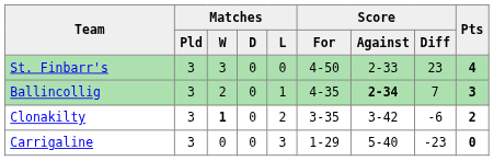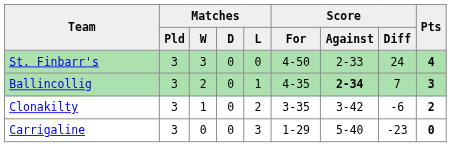 <table style=border-collapse:collapse border=1 cellspacing=0 cellpadding=5>
 <tr align=center bgcolor=#efefef>
 <th rowspan=2 width=165>Team</th>
 <th colspan=4>Matches</th>
 <th colspan=3>Score</th>
 <th rowspan=2width=20>Pts</th>
 </tr>
 <tr align=center bgcolor=#efefef>
 <th width=20>Pld</th>
 <th width=20>W</th>
 <th width=20>D</th>
 <th width=20>L</th>
 <th width=45>For</th>
 <th width=45>Against</th>
 <th width=30>Diff</th>
 </tr>
 <tr align=center  style="background:#ACE1AF;">
 <td style="text-align:left;"><a href='#'>St. Finbarr's</a></td>
 <td>3</td>
 <td>3</td>
 <td>0</td>
 <td>0</td>
 <td>4-50</td>
 <td>2-33</td>
-<td>23</td>
+<td>24</td>
 <td><strong>4</strong></td>
 </tr>
 <tr align=center style="background:#ACE1AF;">
 <td style="text-align:left;"><a href='#'>Ballincollig</a></td>
 <td>3</td>
 <td>2</td>
 <td>0</td>
 <td>1</td>
 <td>4-35</td>
 <td><strong>2-34</strong></td>
 <td>7</td>
 <td><strong>3</strong></td>
 </tr>
 <tr align=center>
 <td style="text-align:left;"><a href='#'>Clonakilty</a></td>
 <td>3</td>
-<td><strong>1</strong></td>
+<td>1</td>
 <td>0</td>
 <td>2</td>
 <td>3-35</td>
 <td>3-42</td>
 <td>-6</td>
 <td><strong>2</strong></td>
 </tr>
 <tr align=center>
 <td style="text-align:left;"><a href='#'>Carrigaline</a></td>
 <td>3</td>
 <td>0</td>
 <td>0</td>
 <td>3</td>
 <td>1-29</td>
 <td>5-40</td>
 <td>-23</td>
 <td><strong>0</strong></td>
 </tr>
 </table>
